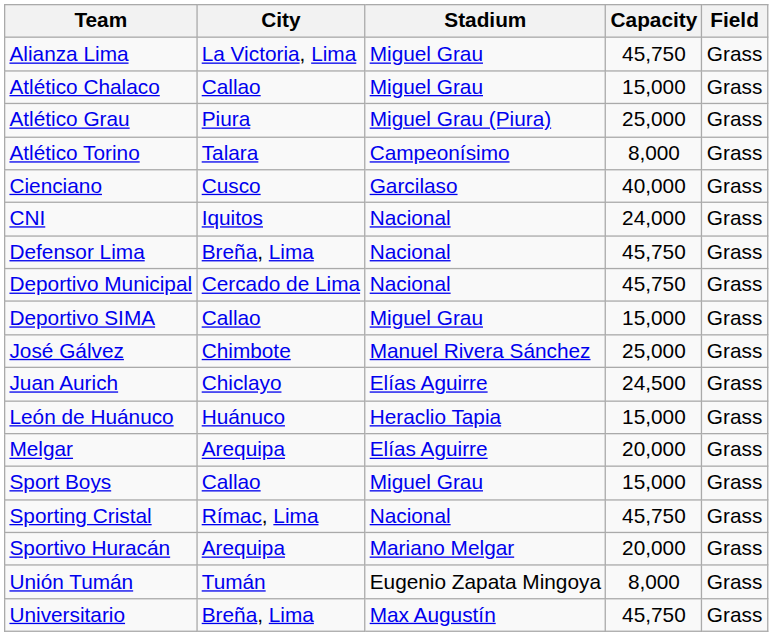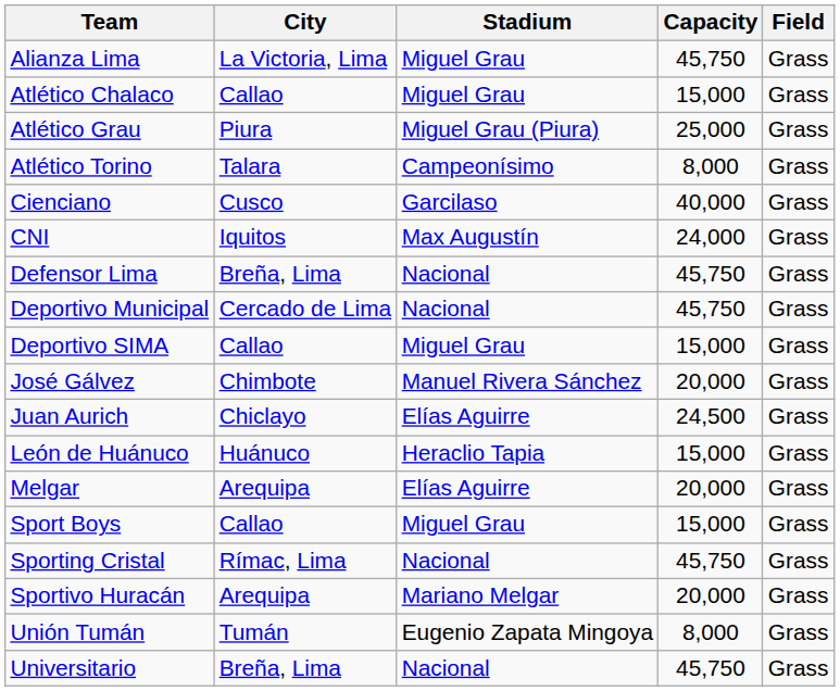 <table class="wikitable sortable">
 <tr>
 <th>Team</th>
 <th>City</th>
 <th>Stadium</th>
 <th>Capacity</th>
 <th>Field</th>
 </tr>
 <tr>
 <td><a href='#'>Alianza Lima</a></td>
 <td><a href='#'>La Victoria</a>, <a href='#'>Lima</a></td>
 <td><a href='#'>Miguel Grau</a></td>
 <td style="text-align:center;">45,750</td>
 <td>Grass</td>
 </tr>
 <tr>
 <td><a href='#'>Atlético Chalaco</a></td>
 <td><a href='#'>Callao</a></td>
 <td><a href='#'>Miguel Grau</a></td>
 <td style="text-align:center;">15,000</td>
 <td>Grass</td>
 </tr>
 <tr>
 <td><a href='#'>Atlético Grau</a></td>
 <td><a href='#'>Piura</a></td>
 <td><a href='#'>Miguel Grau (Piura)</a></td>
 <td style="text-align:center;">25,000</td>
 <td>Grass</td>
 </tr>
 <tr>
 <td><a href='#'>Atlético Torino</a></td>
 <td><a href='#'>Talara</a></td>
 <td><a href='#'>Campeonísimo</a></td>
 <td style="text-align:center;">8,000</td>
 <td>Grass</td>
 </tr>
 <tr>
 <td><a href='#'>Cienciano</a></td>
 <td><a href='#'>Cusco</a></td>
 <td><a href='#'>Garcilaso</a></td>
 <td style="text-align:center;">40,000</td>
 <td>Grass</td>
 </tr>
 <tr>
 <td><a href='#'>CNI</a></td>
 <td><a href='#'>Iquitos</a></td>
-<td><a href='#'>Nacional</a></td>
+<td><a href='#'>Max Augustín</a></td>
 <td style="text-align:center;">24,000</td>
 <td>Grass</td>
 </tr>
 <tr>
 <td><a href='#'>Defensor Lima</a></td>
 <td><a href='#'>Breña</a>, <a href='#'>Lima</a></td>
 <td><a href='#'>Nacional</a></td>
 <td style="text-align:center;">45,750</td>
 <td>Grass</td>
 </tr>
 <tr>
 <td><a href='#'>Deportivo Municipal</a></td>
 <td><a href='#'>Cercado de Lima</a></td>
 <td><a href='#'>Nacional</a></td>
 <td style="text-align:center;">45,750</td>
 <td>Grass</td>
 </tr>
 <tr>
 <td><a href='#'>Deportivo SIMA</a></td>
 <td><a href='#'>Callao</a></td>
 <td><a href='#'>Miguel Grau</a></td>
 <td style="text-align:center;">15,000</td>
 <td>Grass</td>
 </tr>
 <tr>
 <td><a href='#'>José Gálvez</a></td>
 <td><a href='#'>Chimbote</a></td>
 <td><a href='#'>Manuel Rivera Sánchez</a></td>
-<td style="text-align:center;">25,000</td>
+<td style="text-align:center;">20,000</td>
 <td>Grass</td>
 </tr>
 <tr>
 <td><a href='#'>Juan Aurich</a></td>
 <td><a href='#'>Chiclayo</a></td>
 <td><a href='#'>Elías Aguirre</a></td>
 <td style="text-align:center;">24,500</td>
 <td>Grass</td>
 </tr>
 <tr>
 <td><a href='#'>León de Huánuco</a></td>
 <td><a href='#'>Huánuco</a></td>
 <td><a href='#'>Heraclio Tapia</a></td>
 <td style="text-align:center;">15,000</td>
 <td>Grass</td>
 </tr>
 <tr>
 <td><a href='#'>Melgar</a></td>
 <td><a href='#'>Arequipa</a></td>
 <td><a href='#'>Elías Aguirre</a></td>
 <td style="text-align:center;">20,000</td>
 <td>Grass</td>
 </tr>
 <tr>
 <td><a href='#'>Sport Boys</a></td>
 <td><a href='#'>Callao</a></td>
 <td><a href='#'>Miguel Grau</a></td>
 <td style="text-align:center;">15,000</td>
 <td>Grass</td>
 </tr>
 <tr>
 <td><a href='#'>Sporting Cristal</a></td>
 <td><a href='#'>Rímac</a>, <a href='#'>Lima</a></td>
 <td><a href='#'>Nacional</a></td>
 <td style="text-align:center;">45,750</td>
 <td>Grass</td>
 </tr>
 <tr>
 <td><a href='#'>Sportivo Huracán</a></td>
 <td><a href='#'>Arequipa</a></td>
 <td><a href='#'>Mariano Melgar</a></td>
 <td style="text-align:center;">20,000</td>
 <td>Grass</td>
 </tr>
 <tr>
 <td><a href='#'>Unión Tumán</a></td>
 <td><a href='#'>Tumán</a></td>
 <td>Eugenio Zapata Mingoya</td>
 <td style="text-align:center;">8,000</td>
 <td>Grass</td>
 </tr>
 <tr>
 <td><a href='#'>Universitario</a></td>
 <td><a href='#'>Breña</a>, <a href='#'>Lima</a></td>
-<td><a href='#'>Max Augustín</a></td>
+<td><a href='#'>Nacional</a></td>
 <td style="text-align:center;">45,750</td>
 <td>Grass</td>
 </tr>
 </table>
